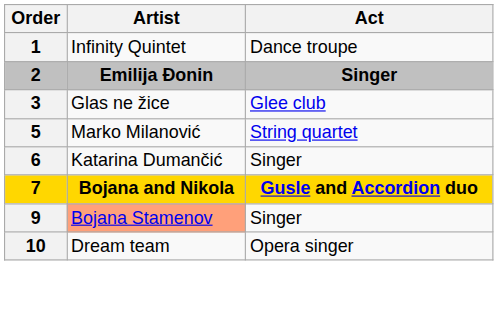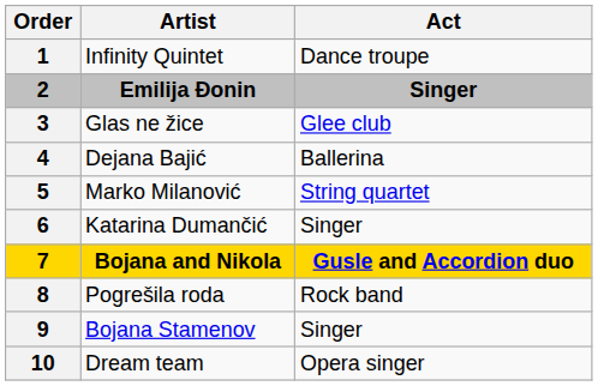 <table class="wikitable" style="width:70%;">
 <tr>
 <th rowspan=1>Order</th>
 <th rowspan=1>Artist</th>
 <th rowspan=1>Act</th>
 </tr>
 <tr>
 <th>1</th>
 <td>Infinity Quintet</td>
 <td>Dance troupe</td>
 </tr>
 <tr>
 <th style="background:silver;">2</th>
 <th style="background:silver;">Emilija Đonin</th>
 <th style="background:silver;">Singer</th>
 </tr>
 <tr>
 <th>3</th>
 <td>Glas ne žice</td>
 <td><a href='#'>Glee club</a></td>
 </tr>
 <tr>
+<th>4</th>
+<td>Dejana Bajić</td>
+<td>Ballerina</td>
+</tr>
+<tr>
 <th>5</th>
 <td>Marko Milanović</td>
 <td><a href='#'>String quartet</a></td>
 </tr>
 <tr>
 <th>6</th>
 <td>Katarina Dumančić</td>
 <td>Singer</td>
 </tr>
 <tr>
 <th style="background:gold;">7</th>
 <th style="background:gold;">Bojana and Nikola</th>
 <th style="background:gold;"><a href='#'>Gusle</a> and <a href='#'>Accordion</a> duo</th>
 </tr>
 <tr>
+<th>8</th>
+<td>Pogrešila roda</td>
+<td>Rock band</td>
+</tr>
+<tr>
 <th>9</th>
-<td style="background: lightsalmon;"><a href='#'>Bojana Stamenov</a></td>
+<td><a href='#'>Bojana Stamenov</a></td>
 <td>Singer</td>
 </tr>
 <tr>
 <th>10</th>
 <td>Dream team</td>
 <td>Opera singer</td>
 </tr>
 </table>
